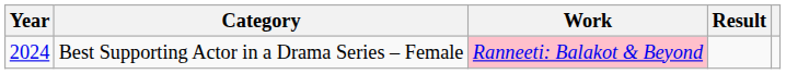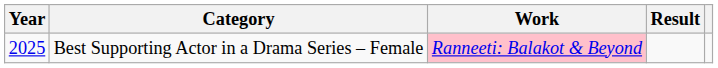 <table class="wikitable plainrowheaders">
 <tr>
 <th>Year</th>
 <th>Category</th>
 <th>Work</th>
 <th>Result</th>
 <th></th>
 </tr>
 <tr>
-<td><a href='#'>2024</a></td>
+<td><a href='#'>2025</a></td>
 <td>Best Supporting Actor in a Drama Series – Female</td>
 <td style="background: pink;"><em><a href='#'>Ranneeti: Balakot & Beyond</a></em></td>
 <td></td>
 <td></td>
 </tr>
 </table>
